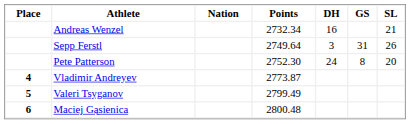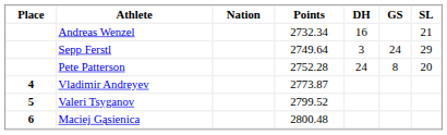 <table style="border-style:solid;border-width:1px;border-color:#808080;background-color:#EFEFEF" cellspacing="2" cellpadding="2" width="600px">
 <tr align="center" valign="top" bgcolor="#FFFFFF">
 <th>Place</th>
 <th>Athlete</th>
 <th>Nation</th>
 <th>Points</th>
 <th>DH</th>
 <th>GS</th>
 <th>SL</th>
 </tr>
 <tr align="center" valign="top" bgcolor="#FFFFFF">
 <th></th>
 <td align="left"><a href='#'>Andreas Wenzel</a></td>
 <td align="left"></td>
 <td>2732.34</td>
 <td>16</td>
 <td></td>
 <td>21</td>
 </tr>
 <tr align="center" valign="top" bgcolor="#FFFFFF">
 <th></th>
 <td align="left"><a href='#'>Sepp Ferstl</a></td>
 <td align="left"></td>
 <td>2749.64</td>
 <td>3</td>
-<td>31</td>
-<td>26</td>
+<td>24</td>
+<td>29</td>
 </tr>
 <tr align="center" valign="top" bgcolor="#FFFFFF">
 <th></th>
 <td align="left"><a href='#'>Pete Patterson</a></td>
 <td align="left"></td>
-<td>2752.30</td>
+<td>2752.28</td>
 <td>24</td>
 <td>8</td>
 <td>20</td>
 </tr>
 <tr align="center" valign="top" bgcolor="#FFFFFF">
 <th>4</th>
 <td align="left"><a href='#'>Vladimir Andreyev</a></td>
 <td align="left"></td>
 <td>2773.87</td>
 <td></td>
 <td></td>
 <td></td>
 </tr>
 <tr align="center" valign="top" bgcolor="#FFFFFF">
 <th>5</th>
 <td align="left"><a href='#'>Valeri Tsyganov</a></td>
 <td align="left"></td>
-<td>2799.49</td>
+<td>2799.52</td>
 <td></td>
 <td></td>
 <td></td>
 </tr>
 <tr align="center" valign="top" bgcolor="#FFFFFF">
 <th>6</th>
 <td align="left"><a href='#'>Maciej Gąsienica</a></td>
 <td align="left"></td>
 <td>2800.48</td>
 <td></td>
 <td></td>
 <td></td>
 </tr>
 </table>
